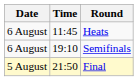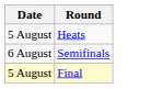 <table class="wikitable">
 <tr>
 <th>Date</th>
-<th>Time</th>
 <th>Round</th>
 </tr>
 <tr>
-<td>6 August</td>
-<td>11:45</td>
+<td>5 August</td>
 <td><a href='#'>Heats</a></td>
 </tr>
 <tr>
 <td>6 August</td>
-<td>19:10</td>
 <td><a href='#'>Semifinals</a></td>
 </tr>
 <tr style=background:lemonchiffon>
 <td>5 August</td>
-<td>21:50</td>
 <td><a href='#'>Final</a></td>
 </tr>
 </table>
